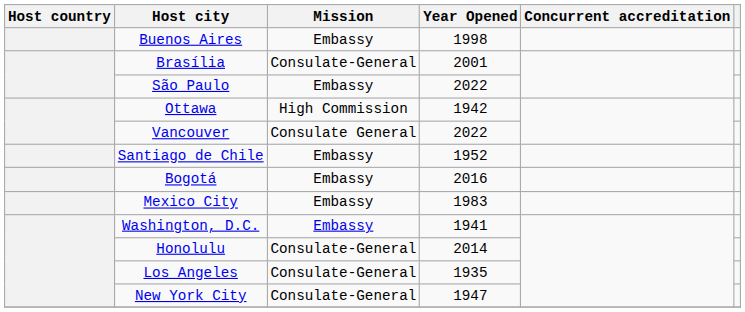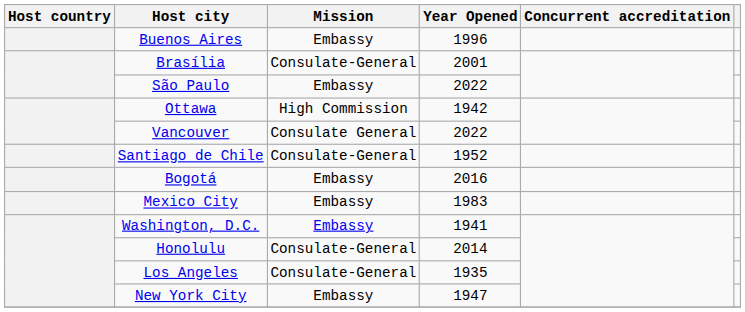 <table class="wikitable plainrowheaders" style="text-align:center;">
 <tr>
 <th scope="col">Host country</th>
 <th scope="col">Host city</th>
 <th scope="col">Mission</th>
 <th scope="col">Year Opened</th>
 <th scope="col">Concurrent accreditation</th>
 <th scope="col"></th>
 </tr>
 <tr>
 <th scope="row"></th>
 <td><a href='#'>Buenos Aires</a></td>
 <td>Embassy</td>
-<td>1998</td>
+<td>1996</td>
 <td></td>
 <td></td>
 </tr>
 <tr>
 <th scope="row" rowspan="2"></th>
 <td><a href='#'>Brasília</a></td>
 <td>Consulate-General</td>
 <td>2001</td>
 <td rowspan="2"></td>
 <td></td>
 </tr>
 <tr>
 <td><a href='#'>São Paulo</a></td>
 <td>Embassy</td>
 <td>2022</td>
 <td></td>
 </tr>
 <tr>
 <th scope="row" rowspan="2"></th>
 <td><a href='#'>Ottawa</a></td>
 <td>High Commission</td>
 <td>1942</td>
 <td rowspan="2"></td>
 <td></td>
 </tr>
 <tr>
 <td><a href='#'>Vancouver</a></td>
 <td>Consulate General</td>
 <td>2022</td>
 <td></td>
 </tr>
 <tr>
 <th scope="row"></th>
 <td><a href='#'>Santiago de Chile</a></td>
-<td>Embassy</td>
+<td>Consulate-General</td>
 <td>1952</td>
 <td></td>
 <td></td>
 </tr>
 <tr>
 <th scope="row"></th>
 <td><a href='#'>Bogotá</a></td>
 <td>Embassy</td>
 <td>2016</td>
 <td></td>
 <td></td>
 </tr>
 <tr>
 <th scope="row"></th>
 <td><a href='#'>Mexico City</a></td>
 <td>Embassy</td>
 <td>1983</td>
 <td></td>
 <td></td>
 </tr>
 <tr>
 <th scope="row" rowspan="4"></th>
 <td><a href='#'>Washington, D.C.</a></td>
 <td><a href='#'>Embassy</a></td>
 <td>1941</td>
 <td rowspan="4"></td>
 <td></td>
 </tr>
 <tr>
 <td><a href='#'>Honolulu</a></td>
 <td>Consulate-General</td>
 <td>2014</td>
 <td></td>
 </tr>
 <tr>
 <td><a href='#'>Los Angeles</a></td>
 <td>Consulate-General</td>
 <td>1935</td>
 <td></td>
 </tr>
 <tr>
 <td><a href='#'>New York City</a></td>
-<td>Consulate-General</td>
+<td>Embassy</td>
 <td>1947</td>
 <td></td>
 </tr>
 <tr>
 </tr>
 </table>
